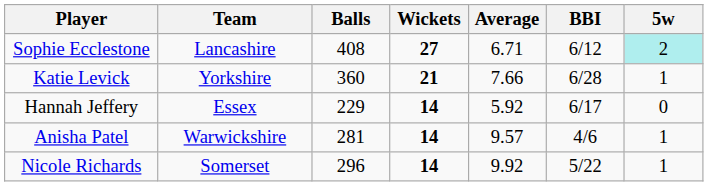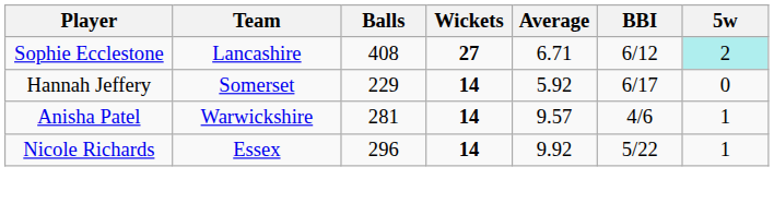 <table class="wikitable" style="text-align:center">
 <tr>
 <th width=125>Player</th>
 <th width=125>Team</th>
 <th width=60>Balls</th>
 <th width=60>Wickets</th>
 <th width=60>Average</th>
 <th width=60>BBI</th>
 <th width=60>5w</th>
 </tr>
 <tr>
 <td><a href='#'>Sophie Ecclestone</a></td>
 <td><a href='#'>Lancashire</a></td>
 <td>408</td>
 <td><strong>27</strong></td>
 <td>6.71</td>
 <td>6/12</td>
 <td style="background: paleturquoise;">2</td>
 </tr>
 <tr>
-<td><a href='#'>Katie Levick</a></td>
-<td><a href='#'>Yorkshire</a></td>
-<td>360</td>
-<td><strong>21</strong></td>
-<td>7.66</td>
-<td>6/28</td>
-<td>1</td>
-</tr>
-<tr>
 <td>Hannah Jeffery</td>
-<td><a href='#'>Essex</a></td>
+<td><a href='#'>Somerset</a></td>
 <td>229</td>
 <td><strong>14</strong></td>
 <td>5.92</td>
 <td>6/17</td>
 <td>0</td>
 </tr>
 <tr>
 <td><a href='#'>Anisha Patel</a></td>
 <td><a href='#'>Warwickshire</a></td>
 <td>281</td>
 <td><strong>14</strong></td>
 <td>9.57</td>
 <td>4/6</td>
 <td>1</td>
 </tr>
 <tr>
 <td><a href='#'>Nicole Richards</a></td>
-<td><a href='#'>Somerset</a></td>
+<td><a href='#'>Essex</a></td>
 <td>296</td>
 <td><strong>14</strong></td>
 <td>9.92</td>
 <td>5/22</td>
 <td>1</td>
 </tr>
 </table>
